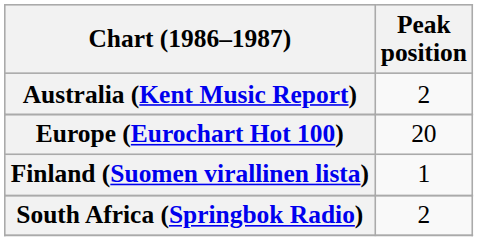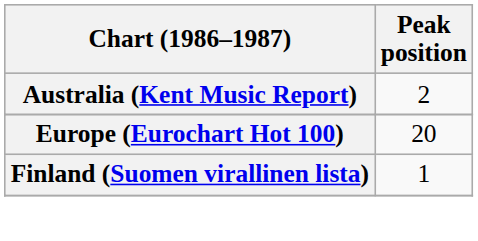 <table class="wikitable sortable plainrowheaders">
 <tr>
 <th>Chart (1986–1987)</th>
 <th>Peak<br>position</th>
 </tr>
 <tr>
 <th scope="row">Australia (<a href='#'>Kent Music Report</a>)</th>
 <td align="center">2</td>
 </tr>
 <tr>
 </tr>
 <tr>
 </tr>
 <tr>
 </tr>
 <tr>
 <th scope="row">Europe (<a href='#'>Eurochart Hot 100</a>)</th>
 <td align="center">20</td>
 </tr>
 <tr>
 <th scope="row">Finland (<a href='#'>Suomen virallinen lista</a>)</th>
 <td align="center">1</td>
 </tr>
 <tr>
 </tr>
 <tr>
 </tr>
 <tr>
 </tr>
 <tr>
 </tr>
 <tr>
-<th scope="row">South Africa (<a href='#'>Springbok Radio</a>)</th>
-<td align="center">2</td>
-</tr>
-<tr>
 </tr>
 <tr>
 </tr>
 <tr>
 </tr>
 <tr>
 </tr>
 </table>
